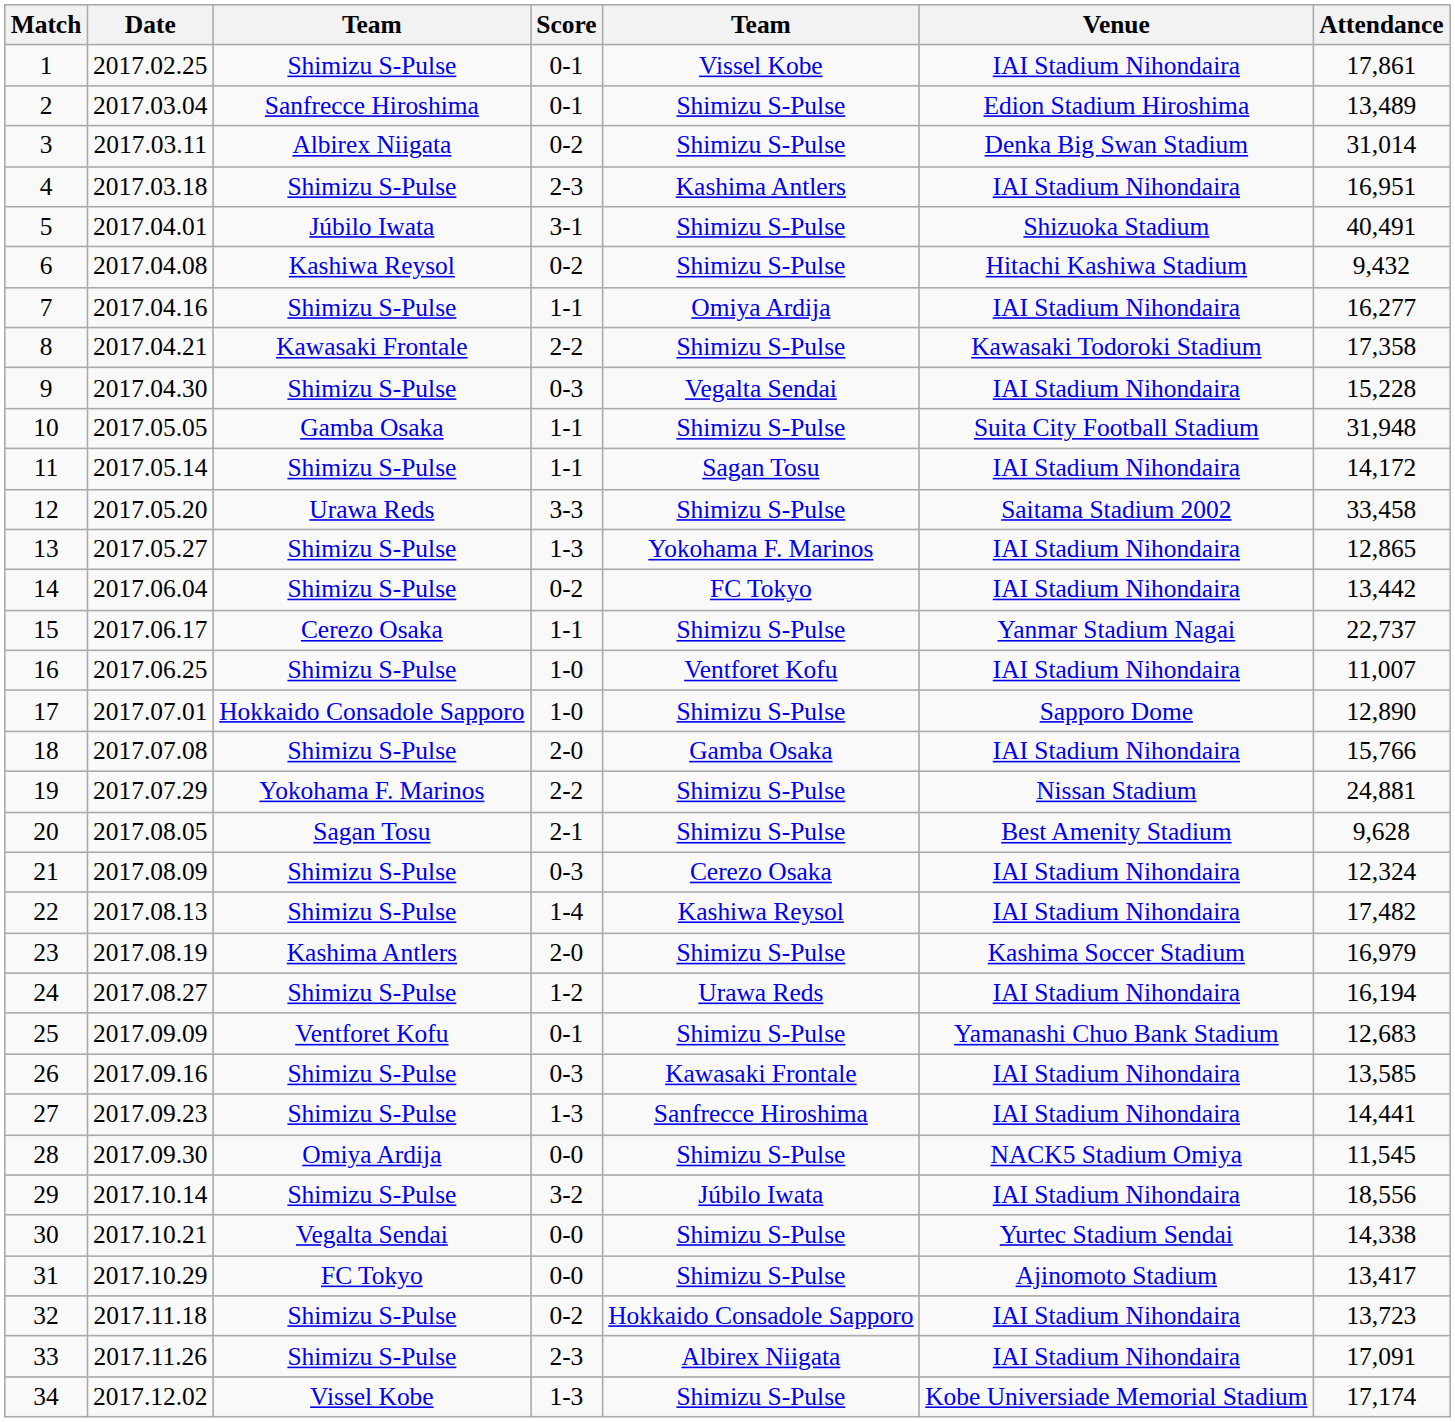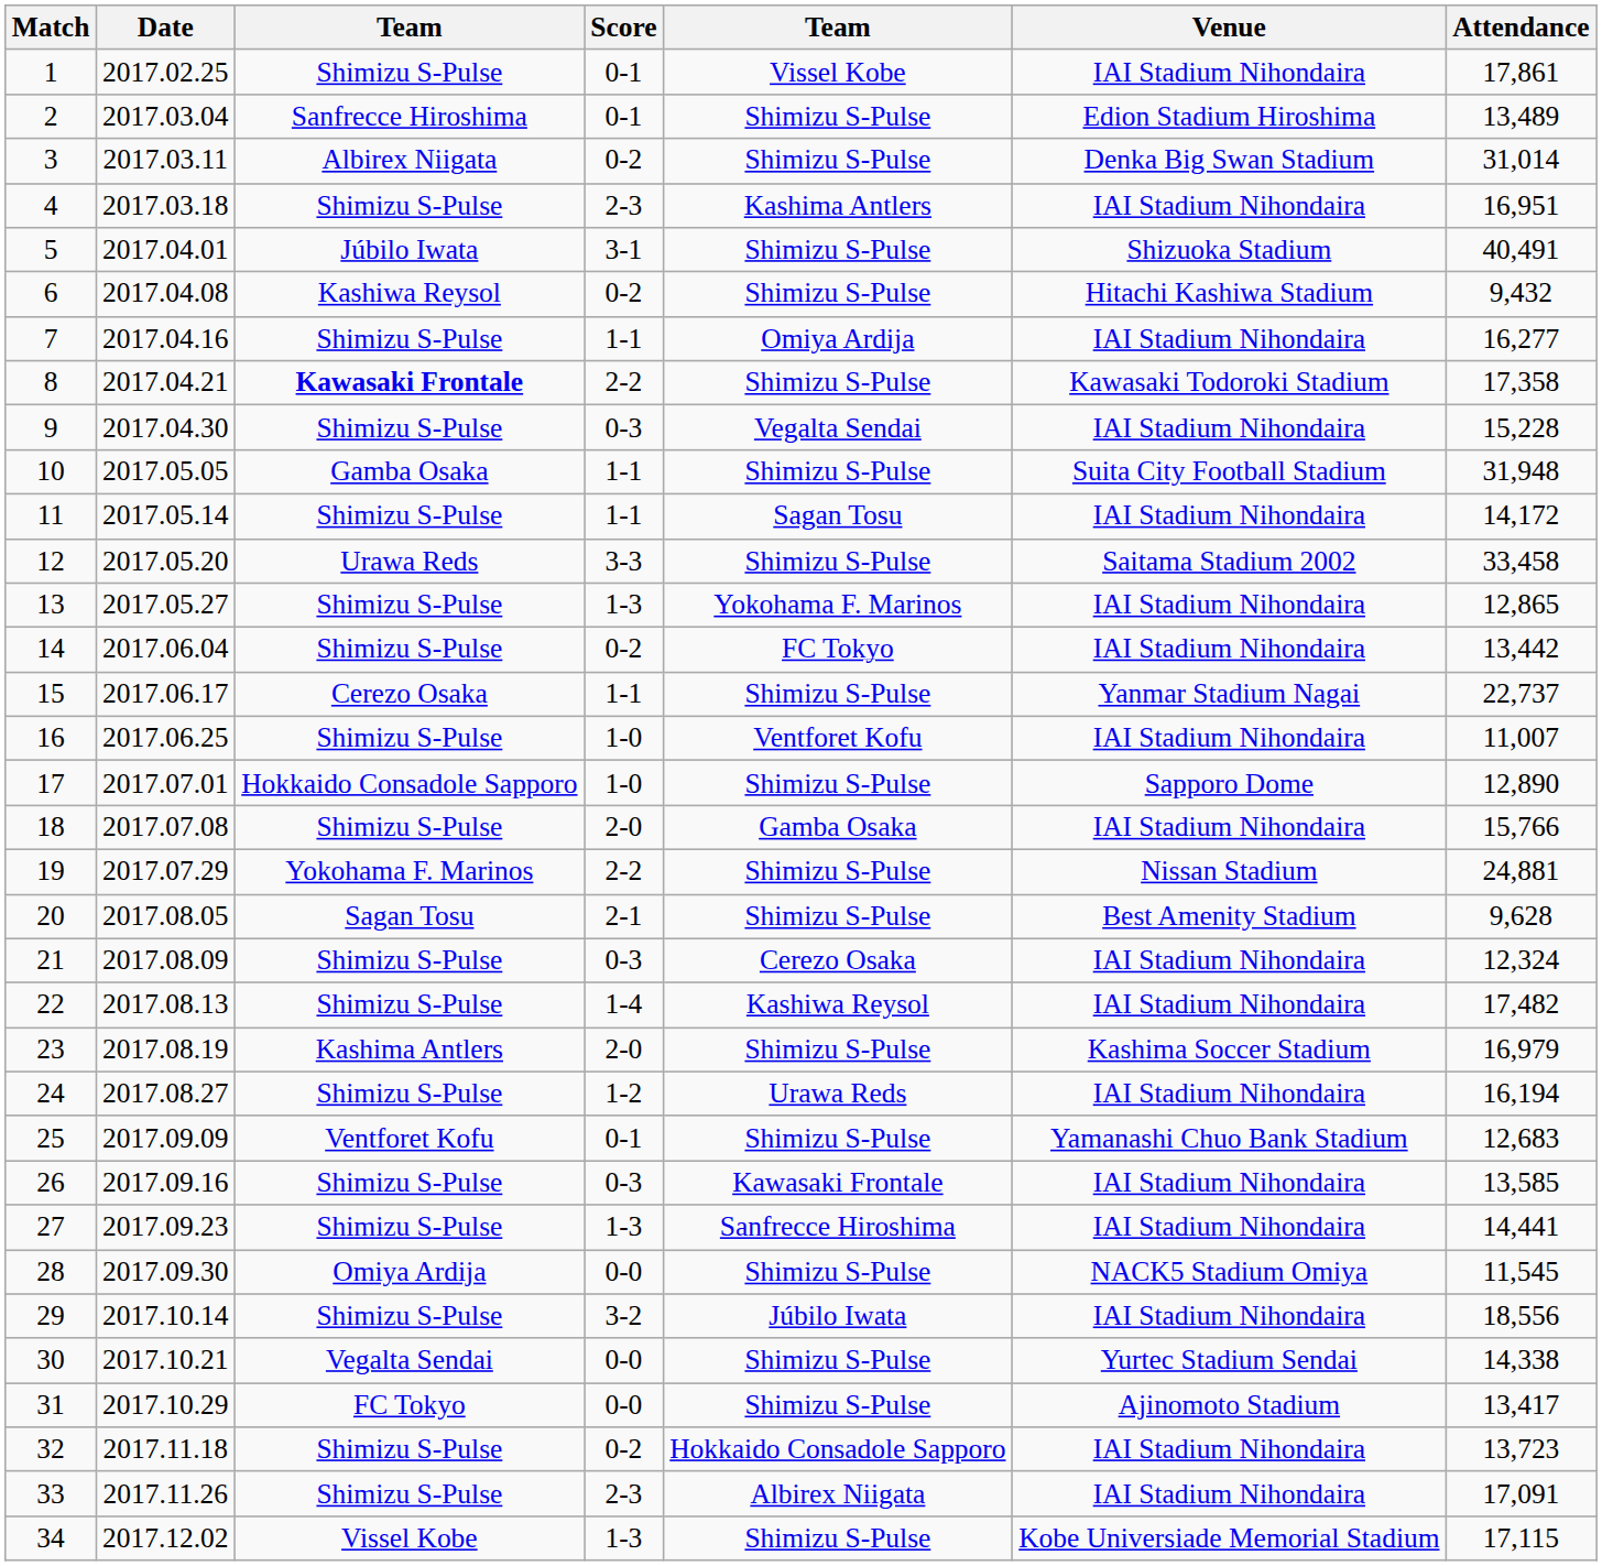 <table class="wikitable" style="text-align:center;">
 <tr>
 <th>Match</th>
 <th>Date</th>
 <th>Team</th>
 <th>Score</th>
 <th>Team</th>
 <th>Venue</th>
 <th>Attendance</th>
 </tr>
 <tr>
 <td>1</td>
 <td>2017.02.25</td>
 <td><a href='#'>Shimizu S-Pulse</a></td>
 <td>0-1</td>
 <td><a href='#'>Vissel Kobe</a></td>
 <td><a href='#'>IAI Stadium Nihondaira</a></td>
 <td>17,861</td>
 </tr>
 <tr>
 <td>2</td>
 <td>2017.03.04</td>
 <td><a href='#'>Sanfrecce Hiroshima</a></td>
 <td>0-1</td>
 <td><a href='#'>Shimizu S-Pulse</a></td>
 <td><a href='#'>Edion Stadium Hiroshima</a></td>
 <td>13,489</td>
 </tr>
 <tr>
 <td>3</td>
 <td>2017.03.11</td>
 <td><a href='#'>Albirex Niigata</a></td>
 <td>0-2</td>
 <td><a href='#'>Shimizu S-Pulse</a></td>
 <td><a href='#'>Denka Big Swan Stadium</a></td>
 <td>31,014</td>
 </tr>
 <tr>
 <td>4</td>
 <td>2017.03.18</td>
 <td><a href='#'>Shimizu S-Pulse</a></td>
 <td>2-3</td>
 <td><a href='#'>Kashima Antlers</a></td>
 <td><a href='#'>IAI Stadium Nihondaira</a></td>
 <td>16,951</td>
 </tr>
 <tr>
 <td>5</td>
 <td>2017.04.01</td>
 <td><a href='#'>Júbilo Iwata</a></td>
 <td>3-1</td>
 <td><a href='#'>Shimizu S-Pulse</a></td>
 <td><a href='#'>Shizuoka Stadium</a></td>
 <td>40,491</td>
 </tr>
 <tr>
 <td>6</td>
 <td>2017.04.08</td>
 <td><a href='#'>Kashiwa Reysol</a></td>
 <td>0-2</td>
 <td><a href='#'>Shimizu S-Pulse</a></td>
 <td><a href='#'>Hitachi Kashiwa Stadium</a></td>
 <td>9,432</td>
 </tr>
 <tr>
 <td>7</td>
 <td>2017.04.16</td>
 <td><a href='#'>Shimizu S-Pulse</a></td>
 <td>1-1</td>
 <td><a href='#'>Omiya Ardija</a></td>
 <td><a href='#'>IAI Stadium Nihondaira</a></td>
 <td>16,277</td>
 </tr>
 <tr>
 <td>8</td>
 <td>2017.04.21</td>
-<td><a href='#'>Kawasaki Frontale</a></td>
+<td><strong><a href='#'>Kawasaki Frontale</a></strong></td>
 <td>2-2</td>
 <td><a href='#'>Shimizu S-Pulse</a></td>
 <td><a href='#'>Kawasaki Todoroki Stadium</a></td>
 <td>17,358</td>
 </tr>
 <tr>
 <td>9</td>
 <td>2017.04.30</td>
 <td><a href='#'>Shimizu S-Pulse</a></td>
 <td>0-3</td>
 <td><a href='#'>Vegalta Sendai</a></td>
 <td><a href='#'>IAI Stadium Nihondaira</a></td>
 <td>15,228</td>
 </tr>
 <tr>
 <td>10</td>
 <td>2017.05.05</td>
 <td><a href='#'>Gamba Osaka</a></td>
 <td>1-1</td>
 <td><a href='#'>Shimizu S-Pulse</a></td>
 <td><a href='#'>Suita City Football Stadium</a></td>
 <td>31,948</td>
 </tr>
 <tr>
 <td>11</td>
 <td>2017.05.14</td>
 <td><a href='#'>Shimizu S-Pulse</a></td>
 <td>1-1</td>
 <td><a href='#'>Sagan Tosu</a></td>
 <td><a href='#'>IAI Stadium Nihondaira</a></td>
 <td>14,172</td>
 </tr>
 <tr>
 <td>12</td>
 <td>2017.05.20</td>
 <td><a href='#'>Urawa Reds</a></td>
 <td>3-3</td>
 <td><a href='#'>Shimizu S-Pulse</a></td>
 <td><a href='#'>Saitama Stadium 2002</a></td>
 <td>33,458</td>
 </tr>
 <tr>
 <td>13</td>
 <td>2017.05.27</td>
 <td><a href='#'>Shimizu S-Pulse</a></td>
 <td>1-3</td>
 <td><a href='#'>Yokohama F. Marinos</a></td>
 <td><a href='#'>IAI Stadium Nihondaira</a></td>
 <td>12,865</td>
 </tr>
 <tr>
 <td>14</td>
 <td>2017.06.04</td>
 <td><a href='#'>Shimizu S-Pulse</a></td>
 <td>0-2</td>
 <td><a href='#'>FC Tokyo</a></td>
 <td><a href='#'>IAI Stadium Nihondaira</a></td>
 <td>13,442</td>
 </tr>
 <tr>
 <td>15</td>
 <td>2017.06.17</td>
 <td><a href='#'>Cerezo Osaka</a></td>
 <td>1-1</td>
 <td><a href='#'>Shimizu S-Pulse</a></td>
 <td><a href='#'>Yanmar Stadium Nagai</a></td>
 <td>22,737</td>
 </tr>
 <tr>
 <td>16</td>
 <td>2017.06.25</td>
 <td><a href='#'>Shimizu S-Pulse</a></td>
 <td>1-0</td>
 <td><a href='#'>Ventforet Kofu</a></td>
 <td><a href='#'>IAI Stadium Nihondaira</a></td>
 <td>11,007</td>
 </tr>
 <tr>
 <td>17</td>
 <td>2017.07.01</td>
 <td><a href='#'>Hokkaido Consadole Sapporo</a></td>
 <td>1-0</td>
 <td><a href='#'>Shimizu S-Pulse</a></td>
 <td><a href='#'>Sapporo Dome</a></td>
 <td>12,890</td>
 </tr>
 <tr>
 <td>18</td>
 <td>2017.07.08</td>
 <td><a href='#'>Shimizu S-Pulse</a></td>
 <td>2-0</td>
 <td><a href='#'>Gamba Osaka</a></td>
 <td><a href='#'>IAI Stadium Nihondaira</a></td>
 <td>15,766</td>
 </tr>
 <tr>
 <td>19</td>
 <td>2017.07.29</td>
 <td><a href='#'>Yokohama F. Marinos</a></td>
 <td>2-2</td>
 <td><a href='#'>Shimizu S-Pulse</a></td>
 <td><a href='#'>Nissan Stadium</a></td>
 <td>24,881</td>
 </tr>
 <tr>
 <td>20</td>
 <td>2017.08.05</td>
 <td><a href='#'>Sagan Tosu</a></td>
 <td>2-1</td>
 <td><a href='#'>Shimizu S-Pulse</a></td>
 <td><a href='#'>Best Amenity Stadium</a></td>
 <td>9,628</td>
 </tr>
 <tr>
 <td>21</td>
 <td>2017.08.09</td>
 <td><a href='#'>Shimizu S-Pulse</a></td>
 <td>0-3</td>
 <td><a href='#'>Cerezo Osaka</a></td>
 <td><a href='#'>IAI Stadium Nihondaira</a></td>
 <td>12,324</td>
 </tr>
 <tr>
 <td>22</td>
 <td>2017.08.13</td>
 <td><a href='#'>Shimizu S-Pulse</a></td>
 <td>1-4</td>
 <td><a href='#'>Kashiwa Reysol</a></td>
 <td><a href='#'>IAI Stadium Nihondaira</a></td>
 <td>17,482</td>
 </tr>
 <tr>
 <td>23</td>
 <td>2017.08.19</td>
 <td><a href='#'>Kashima Antlers</a></td>
 <td>2-0</td>
 <td><a href='#'>Shimizu S-Pulse</a></td>
 <td><a href='#'>Kashima Soccer Stadium</a></td>
 <td>16,979</td>
 </tr>
 <tr>
 <td>24</td>
 <td>2017.08.27</td>
 <td><a href='#'>Shimizu S-Pulse</a></td>
 <td>1-2</td>
 <td><a href='#'>Urawa Reds</a></td>
 <td><a href='#'>IAI Stadium Nihondaira</a></td>
 <td>16,194</td>
 </tr>
 <tr>
 <td>25</td>
 <td>2017.09.09</td>
 <td><a href='#'>Ventforet Kofu</a></td>
 <td>0-1</td>
 <td><a href='#'>Shimizu S-Pulse</a></td>
 <td><a href='#'>Yamanashi Chuo Bank Stadium</a></td>
 <td>12,683</td>
 </tr>
 <tr>
 <td>26</td>
 <td>2017.09.16</td>
 <td><a href='#'>Shimizu S-Pulse</a></td>
 <td>0-3</td>
 <td><a href='#'>Kawasaki Frontale</a></td>
 <td><a href='#'>IAI Stadium Nihondaira</a></td>
 <td>13,585</td>
 </tr>
 <tr>
 <td>27</td>
 <td>2017.09.23</td>
 <td><a href='#'>Shimizu S-Pulse</a></td>
 <td>1-3</td>
 <td><a href='#'>Sanfrecce Hiroshima</a></td>
 <td><a href='#'>IAI Stadium Nihondaira</a></td>
 <td>14,441</td>
 </tr>
 <tr>
 <td>28</td>
 <td>2017.09.30</td>
 <td><a href='#'>Omiya Ardija</a></td>
 <td>0-0</td>
 <td><a href='#'>Shimizu S-Pulse</a></td>
 <td><a href='#'>NACK5 Stadium Omiya</a></td>
 <td>11,545</td>
 </tr>
 <tr>
 <td>29</td>
 <td>2017.10.14</td>
 <td><a href='#'>Shimizu S-Pulse</a></td>
 <td>3-2</td>
 <td><a href='#'>Júbilo Iwata</a></td>
 <td><a href='#'>IAI Stadium Nihondaira</a></td>
 <td>18,556</td>
 </tr>
 <tr>
 <td>30</td>
 <td>2017.10.21</td>
 <td><a href='#'>Vegalta Sendai</a></td>
 <td>0-0</td>
 <td><a href='#'>Shimizu S-Pulse</a></td>
 <td><a href='#'>Yurtec Stadium Sendai</a></td>
 <td>14,338</td>
 </tr>
 <tr>
 <td>31</td>
 <td>2017.10.29</td>
 <td><a href='#'>FC Tokyo</a></td>
 <td>0-0</td>
 <td><a href='#'>Shimizu S-Pulse</a></td>
 <td><a href='#'>Ajinomoto Stadium</a></td>
 <td>13,417</td>
 </tr>
 <tr>
 <td>32</td>
 <td>2017.11.18</td>
 <td><a href='#'>Shimizu S-Pulse</a></td>
 <td>0-2</td>
 <td><a href='#'>Hokkaido Consadole Sapporo</a></td>
 <td><a href='#'>IAI Stadium Nihondaira</a></td>
 <td>13,723</td>
 </tr>
 <tr>
 <td>33</td>
 <td>2017.11.26</td>
 <td><a href='#'>Shimizu S-Pulse</a></td>
 <td>2-3</td>
 <td><a href='#'>Albirex Niigata</a></td>
 <td><a href='#'>IAI Stadium Nihondaira</a></td>
 <td>17,091</td>
 </tr>
 <tr>
 <td>34</td>
 <td>2017.12.02</td>
 <td><a href='#'>Vissel Kobe</a></td>
 <td>1-3</td>
 <td><a href='#'>Shimizu S-Pulse</a></td>
 <td><a href='#'>Kobe Universiade Memorial Stadium</a></td>
-<td>17,174</td>
+<td>17,115</td>
 </tr>
 </table>
